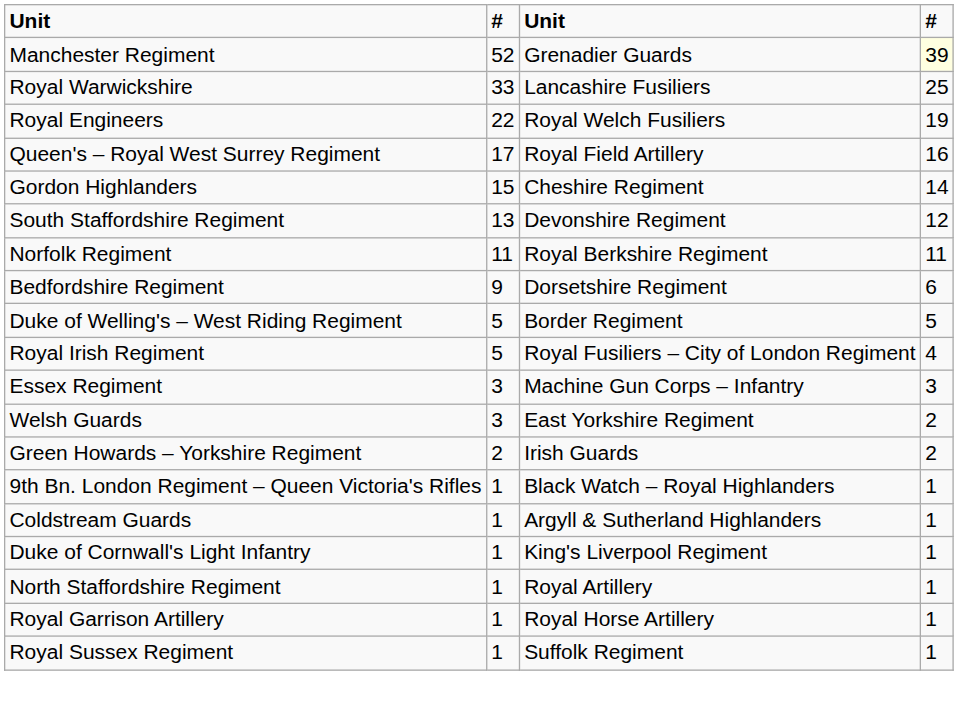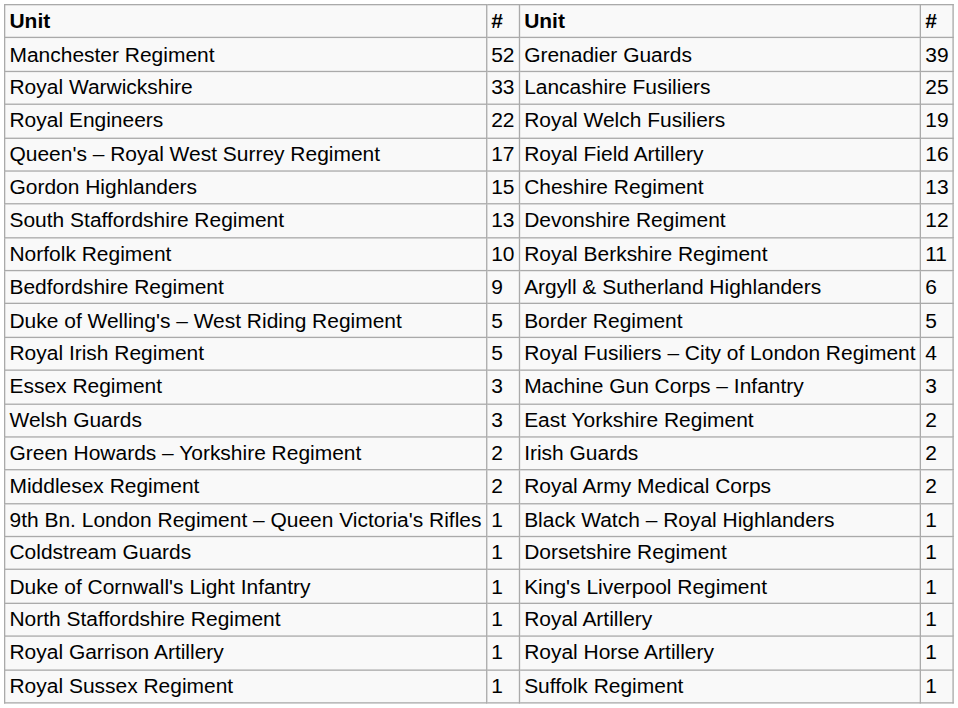 <table class="wikitable">
 <tr>
 <td><strong>Unit</strong></td>
 <td><strong>#</strong></td>
 <td><strong>Unit</strong></td>
 <td><strong>#</strong></td>
 </tr>
 <tr>
 <td>Manchester Regiment</td>
 <td>52</td>
 <td>Grenadier Guards</td>
-<td style="background: lightyellow;">39</td>
+<td>39</td>
 </tr>
 <tr>
 <td>Royal Warwickshire</td>
 <td>33</td>
 <td>Lancashire Fusiliers</td>
 <td>25</td>
 </tr>
 <tr>
 <td>Royal Engineers</td>
 <td>22</td>
 <td>Royal Welch Fusiliers</td>
 <td>19</td>
 </tr>
 <tr>
 <td>Queen's – Royal West Surrey Regiment</td>
 <td>17</td>
 <td>Royal Field Artillery</td>
 <td>16</td>
 </tr>
 <tr>
 <td>Gordon Highlanders</td>
 <td>15</td>
 <td>Cheshire Regiment</td>
-<td>14</td>
+<td>13</td>
 </tr>
 <tr>
 <td>South Staffordshire Regiment</td>
 <td>13</td>
 <td>Devonshire Regiment</td>
 <td>12</td>
 </tr>
 <tr>
 <td>Norfolk Regiment</td>
-<td>11</td>
+<td>10</td>
 <td>Royal Berkshire Regiment</td>
 <td>11</td>
 </tr>
 <tr>
 <td>Bedfordshire Regiment</td>
 <td>9</td>
-<td>Dorsetshire Regiment</td>
+<td>Argyll & Sutherland Highlanders</td>
 <td>6</td>
 </tr>
 <tr>
 <td>Duke of Welling's – West Riding Regiment</td>
 <td>5</td>
 <td>Border Regiment</td>
 <td>5</td>
 </tr>
 <tr>
 <td>Royal Irish Regiment</td>
 <td>5</td>
 <td>Royal Fusiliers – City of London Regiment</td>
 <td>4</td>
 </tr>
 <tr>
 <td>Essex Regiment</td>
 <td>3</td>
 <td>Machine Gun Corps – Infantry</td>
 <td>3</td>
 </tr>
 <tr>
 <td>Welsh Guards</td>
 <td>3</td>
 <td>East Yorkshire Regiment</td>
 <td>2</td>
 </tr>
 <tr>
 <td>Green Howards – Yorkshire Regiment</td>
 <td>2</td>
 <td>Irish Guards</td>
 <td>2</td>
 </tr>
 <tr>
+<td>Middlesex Regiment</td>
+<td>2</td>
+<td>Royal Army Medical Corps</td>
+<td>2</td>
+</tr>
+<tr>
 <td>9th Bn. London Regiment – Queen Victoria's Rifles</td>
 <td>1</td>
 <td>Black Watch – Royal Highlanders</td>
 <td>1</td>
 </tr>
 <tr>
 <td>Coldstream Guards</td>
 <td>1</td>
-<td>Argyll & Sutherland Highlanders</td>
+<td>Dorsetshire Regiment</td>
 <td>1</td>
 </tr>
 <tr>
 <td>Duke of Cornwall's Light Infantry</td>
 <td>1</td>
 <td>King's Liverpool Regiment</td>
 <td>1</td>
 </tr>
 <tr>
 <td>North Staffordshire Regiment</td>
 <td>1</td>
 <td>Royal Artillery</td>
 <td>1</td>
 </tr>
 <tr>
 <td>Royal Garrison Artillery</td>
 <td>1</td>
 <td>Royal Horse Artillery</td>
 <td>1</td>
 </tr>
 <tr>
 <td>Royal Sussex Regiment</td>
 <td>1</td>
 <td>Suffolk Regiment</td>
 <td>1</td>
 </tr>
 </table>
